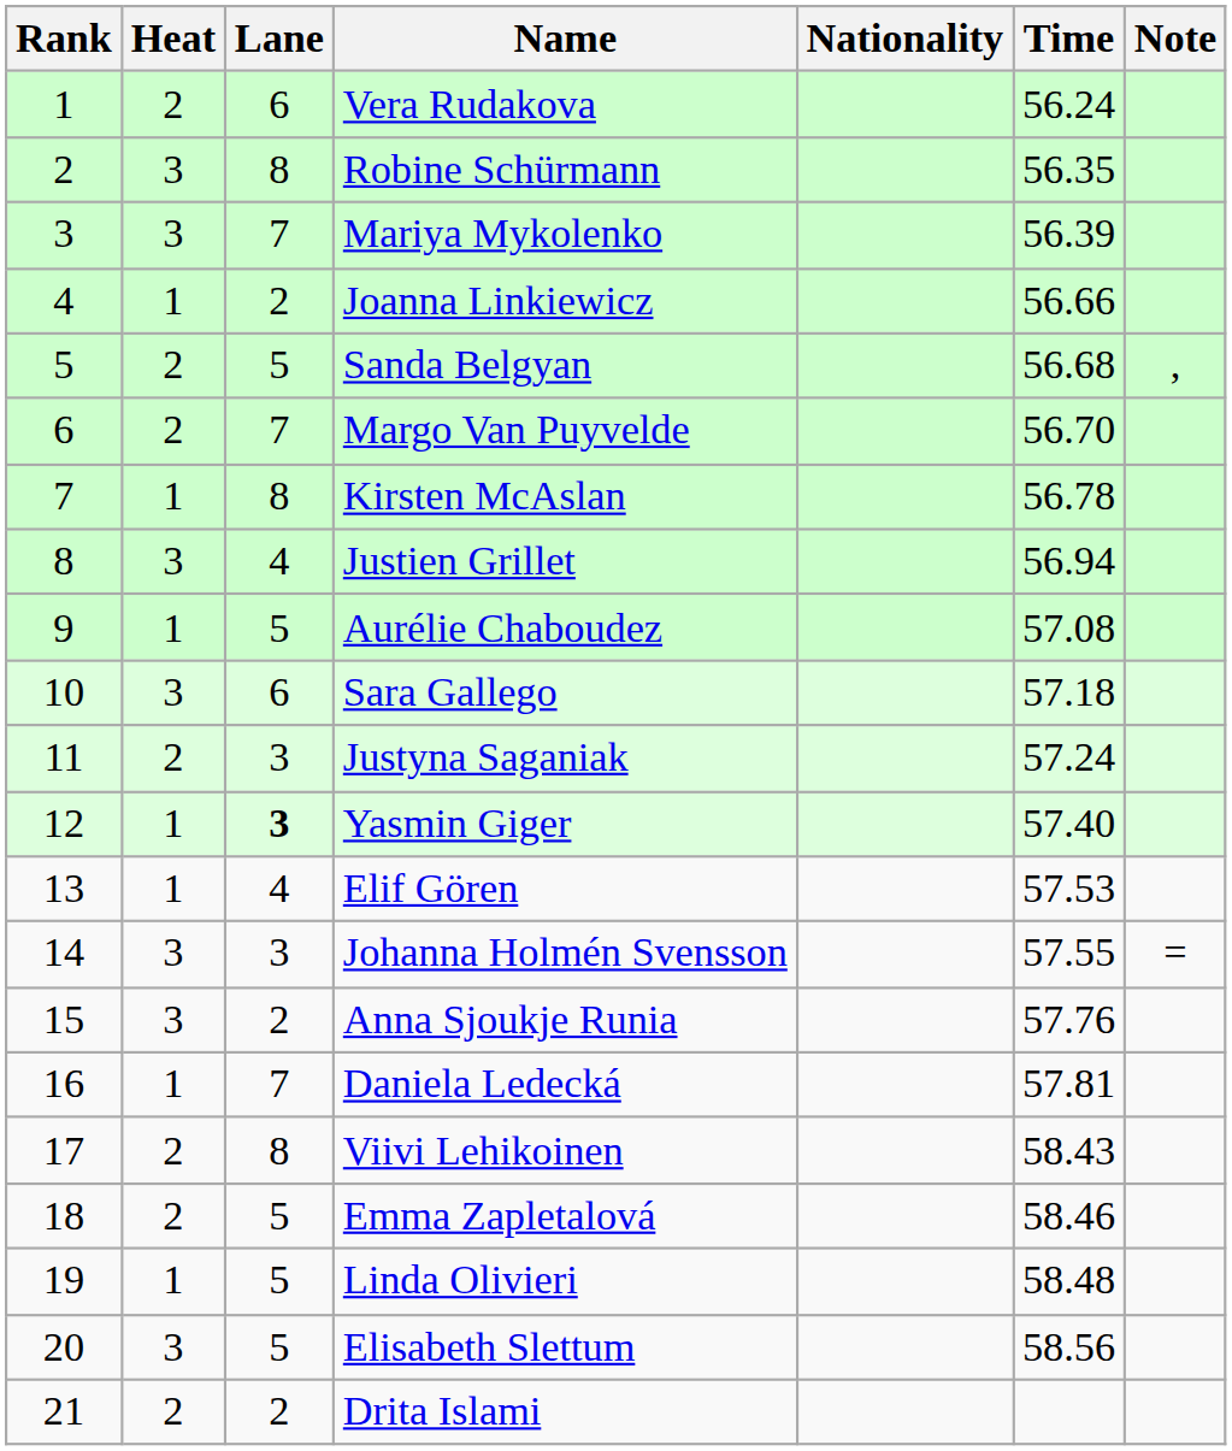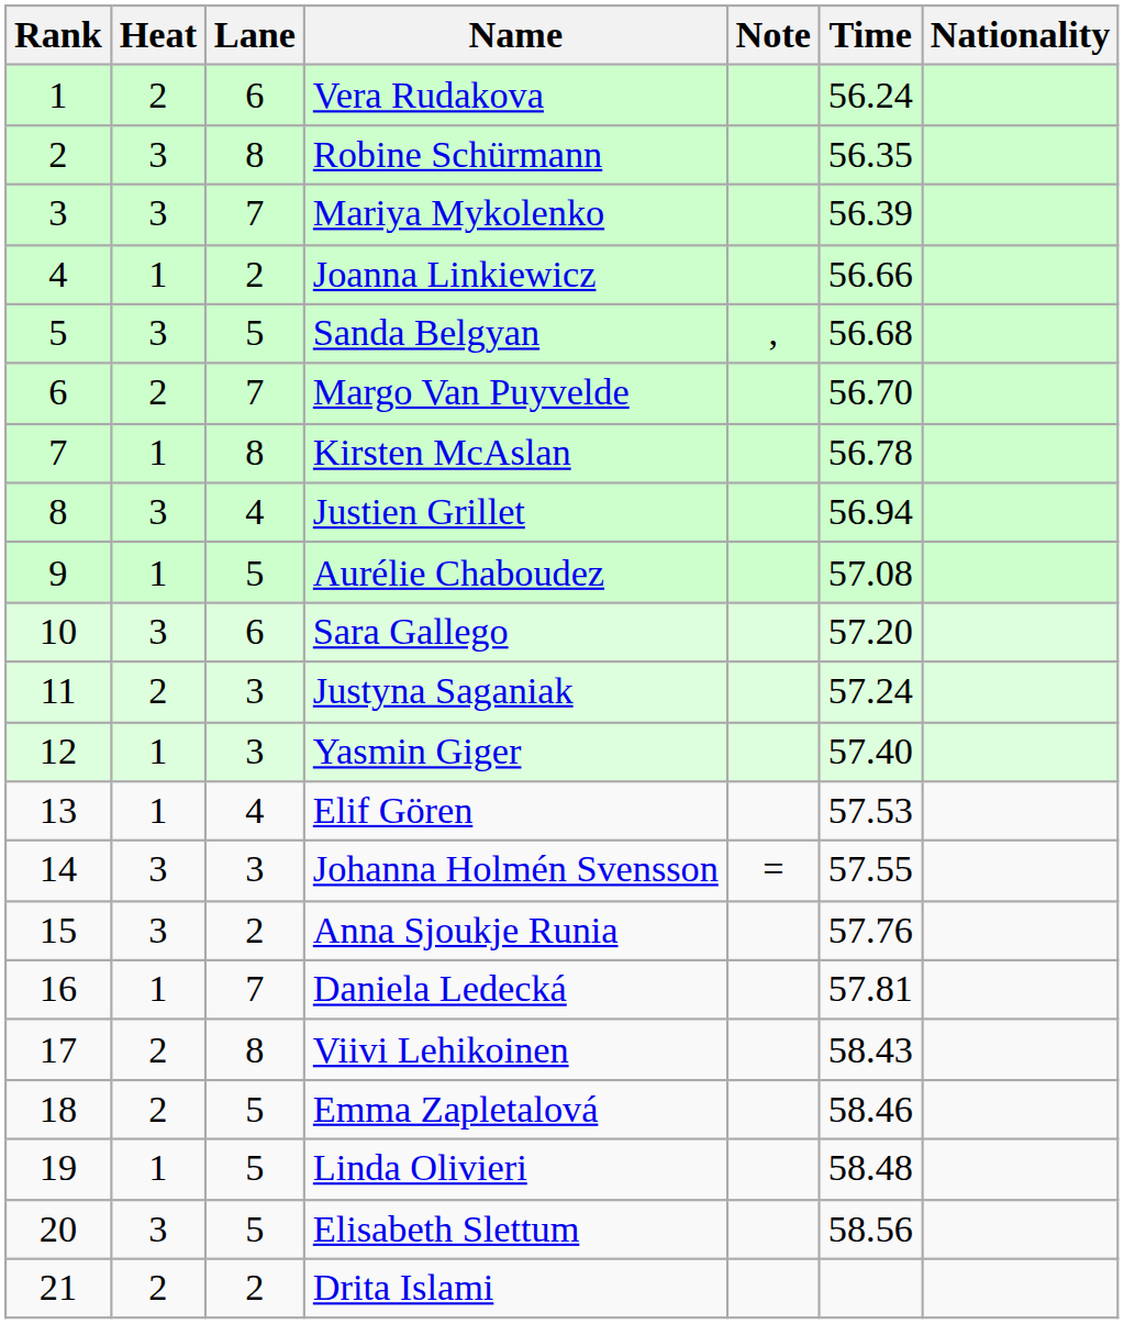 <table class="wikitable sortable" style="text-align:center">
 <tr>
 <th>Rank</th>
 <th>Heat</th>
 <th>Lane</th>
 <th>Name</th>
+<th>Note</th>
+<th>Time</th>
 <th>Nationality</th>
-<th>Time</th>
-<th>Note</th>
 </tr>
 <tr bgcolor=ccffcc>
 <td>1</td>
 <td>2</td>
 <td>6</td>
 <td align=left><a href='#'>Vera Rudakova</a></td>
+<td></td>
+<td>56.24</td>
 <td align=left></td>
-<td>56.24</td>
-<td></td>
 </tr>
 <tr bgcolor=ccffcc>
 <td>2</td>
 <td>3</td>
 <td>8</td>
 <td align=left><a href='#'>Robine Schürmann</a></td>
+<td></td>
+<td>56.35</td>
 <td align=left></td>
-<td>56.35</td>
-<td></td>
 </tr>
 <tr bgcolor=ccffcc>
 <td>3</td>
 <td>3</td>
 <td>7</td>
 <td align=left><a href='#'>Mariya Mykolenko</a></td>
+<td></td>
+<td>56.39</td>
 <td align=left></td>
-<td>56.39</td>
-<td></td>
 </tr>
 <tr bgcolor=ccffcc>
 <td>4</td>
 <td>1</td>
 <td>2</td>
 <td align=left><a href='#'>Joanna Linkiewicz</a></td>
+<td></td>
+<td>56.66</td>
 <td align=left></td>
-<td>56.66</td>
-<td></td>
 </tr>
 <tr bgcolor=ccffcc>
 <td>5</td>
-<td>2</td>
+<td>3</td>
 <td>5</td>
 <td align=left><a href='#'>Sanda Belgyan</a></td>
+<td>, </td>
+<td>56.68</td>
 <td align=left></td>
-<td>56.68</td>
-<td>, </td>
 </tr>
 <tr bgcolor=ccffcc>
 <td>6</td>
 <td>2</td>
 <td>7</td>
 <td align=left><a href='#'>Margo Van Puyvelde</a></td>
+<td></td>
+<td>56.70</td>
 <td align=left></td>
-<td>56.70</td>
-<td></td>
 </tr>
 <tr bgcolor=ccffcc>
 <td>7</td>
 <td>1</td>
 <td>8</td>
 <td align=left><a href='#'>Kirsten McAslan</a></td>
+<td></td>
+<td>56.78</td>
 <td align=left></td>
-<td>56.78</td>
-<td></td>
 </tr>
 <tr bgcolor=ccffcc>
 <td>8</td>
 <td>3</td>
 <td>4</td>
 <td align=left><a href='#'>Justien Grillet</a></td>
+<td></td>
+<td>56.94</td>
 <td align=left></td>
-<td>56.94</td>
-<td></td>
 </tr>
 <tr bgcolor=ccffcc>
 <td>9</td>
 <td>1</td>
 <td>5</td>
 <td align=left><a href='#'>Aurélie Chaboudez</a></td>
+<td></td>
+<td>57.08</td>
 <td align=left></td>
-<td>57.08</td>
-<td></td>
 </tr>
 <tr bgcolor=ddffdd>
 <td>10</td>
 <td>3</td>
 <td>6</td>
 <td align=left><a href='#'>Sara Gallego</a></td>
+<td></td>
+<td>57.20</td>
 <td align=left></td>
-<td>57.18</td>
-<td></td>
 </tr>
 <tr bgcolor=ddffdd>
 <td>11</td>
 <td>2</td>
 <td>3</td>
 <td align=left><a href='#'>Justyna Saganiak</a></td>
+<td></td>
+<td>57.24</td>
 <td align=left></td>
-<td>57.24</td>
-<td></td>
 </tr>
 <tr bgcolor=ddffdd>
 <td>12</td>
 <td>1</td>
-<td><strong>3</strong></td>
+<td>3</td>
 <td align=left><a href='#'>Yasmin Giger</a></td>
+<td></td>
+<td>57.40</td>
 <td align=left></td>
-<td>57.40</td>
-<td></td>
 </tr>
 <tr>
 <td>13</td>
 <td>1</td>
 <td>4</td>
 <td align=left><a href='#'>Elif Gören</a></td>
+<td></td>
+<td>57.53</td>
 <td align=left></td>
-<td>57.53</td>
-<td></td>
 </tr>
 <tr>
 <td>14</td>
 <td>3</td>
 <td>3</td>
 <td align=left><a href='#'>Johanna Holmén Svensson</a></td>
+<td>=</td>
+<td>57.55</td>
 <td align=left></td>
-<td>57.55</td>
-<td>=</td>
 </tr>
 <tr>
 <td>15</td>
 <td>3</td>
 <td>2</td>
 <td align=left><a href='#'>Anna Sjoukje Runia</a></td>
+<td></td>
+<td>57.76</td>
 <td align=left></td>
-<td>57.76</td>
-<td></td>
 </tr>
 <tr>
 <td>16</td>
 <td>1</td>
 <td>7</td>
 <td align=left><a href='#'>Daniela Ledecká</a></td>
+<td></td>
+<td>57.81</td>
 <td align=left></td>
-<td>57.81</td>
-<td></td>
 </tr>
 <tr>
 <td>17</td>
 <td>2</td>
 <td>8</td>
 <td align=left><a href='#'>Viivi Lehikoinen</a></td>
+<td></td>
+<td>58.43</td>
 <td align=left></td>
-<td>58.43</td>
-<td></td>
 </tr>
 <tr>
 <td>18</td>
 <td>2</td>
 <td>5</td>
 <td align=left><a href='#'>Emma Zapletalová</a></td>
+<td></td>
+<td>58.46</td>
 <td align=left></td>
-<td>58.46</td>
-<td></td>
 </tr>
 <tr>
 <td>19</td>
 <td>1</td>
 <td>5</td>
 <td align=left><a href='#'>Linda Olivieri</a></td>
+<td></td>
+<td>58.48</td>
 <td align=left></td>
-<td>58.48</td>
-<td></td>
 </tr>
 <tr>
 <td>20</td>
 <td>3</td>
 <td>5</td>
 <td align=left><a href='#'>Elisabeth Slettum</a></td>
+<td></td>
+<td>58.56</td>
 <td align=left></td>
-<td>58.56</td>
-<td></td>
 </tr>
 <tr>
 <td>21</td>
 <td>2</td>
 <td>2</td>
 <td align=left><a href='#'>Drita Islami</a></td>
-<td align=left></td>
 <td></td>
 <td></td>
+<td align=left></td>
 </tr>
 </table>
